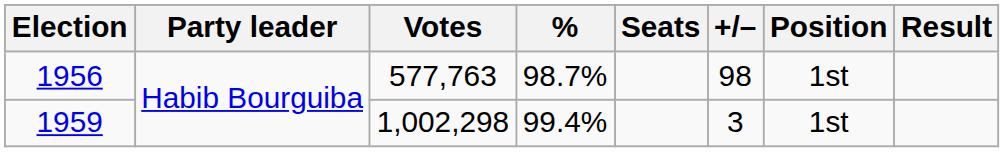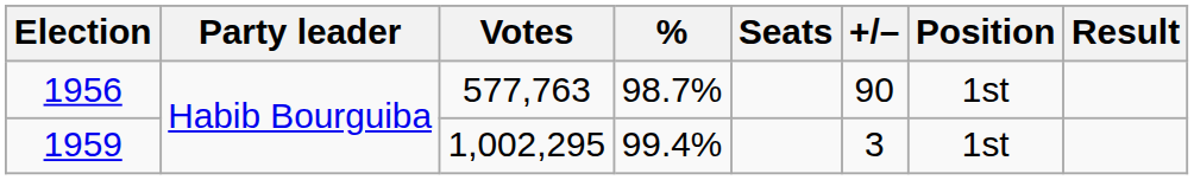 <table class=wikitable style=text-align:center>
 <tr>
 <th>Election</th>
 <th>Party leader</th>
 <th>Votes</th>
 <th>%</th>
 <th>Seats</th>
 <th>+/–</th>
 <th>Position</th>
 <th>Result</th>
 </tr>
 <tr>
 <td><a href='#'>1956</a></td>
 <td rowspan=2><a href='#'>Habib Bourguiba</a></td>
 <td>577,763</td>
 <td>98.7%</td>
 <td></td>
-<td> 98</td>
+<td> 90</td>
 <td> 1st</td>
 <td></td>
 </tr>
 <tr>
 <td><a href='#'>1959</a></td>
-<td>1,002,298</td>
+<td>1,002,295</td>
 <td>99.4%</td>
 <td></td>
 <td> 3</td>
 <td> 1st</td>
 <td></td>
 </tr>
 </table>
